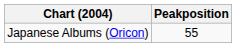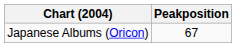 <table class="wikitable">
 <tr>
 <th>Chart (2004)</th>
 <th>Peakposition</th>
 </tr>
 <tr>
 <td>Japanese Albums (<a href='#'>Oricon</a>)</td>
-<td align="center">55</td>
+<td align="center">67</td>
 </tr>
 </table>
